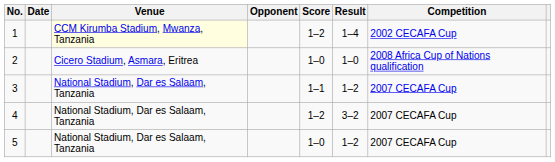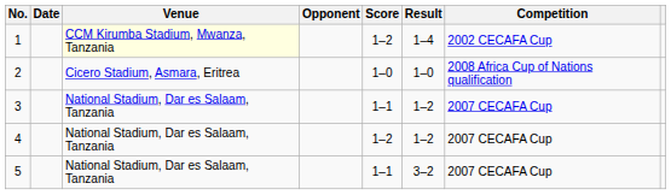 <table class="wikitable sortable">
 <tr>
 <th scope="col">No.</th>
 <th scope="col">Date</th>
 <th scope="col">Venue</th>
 <th scope="col">Opponent</th>
 <th scope="col">Score</th>
 <th scope="col">Result</th>
 <th scope="col">Competition</th>
 <th scope="col" class="unsortable"></th>
 </tr>
 <tr>
 <td align="center">1</td>
 <td></td>
 <td style="background: lightyellow;"><a href='#'>CCM Kirumba Stadium</a>, <a href='#'>Mwanza</a>, Tanzania</td>
 <td></td>
 <td align="center">1–2</td>
 <td align="center">1–4</td>
 <td><a href='#'>2002 CECAFA Cup</a></td>
 <td></td>
 </tr>
 <tr>
 <td align="center">2</td>
 <td></td>
 <td><a href='#'>Cicero Stadium</a>, <a href='#'>Asmara</a>, Eritrea</td>
 <td></td>
 <td align="center">1–0</td>
 <td align="center">1–0</td>
 <td><a href='#'>2008 Africa Cup of Nations qualification</a></td>
 <td></td>
 </tr>
 <tr>
 <td align="center">3</td>
 <td></td>
 <td><a href='#'>National Stadium</a>, <a href='#'>Dar es Salaam</a>, Tanzania</td>
 <td></td>
 <td align="center">1–1</td>
 <td align="center">1–2</td>
 <td><a href='#'>2007 CECAFA Cup</a></td>
 <td></td>
 </tr>
 <tr>
 <td align="center">4</td>
 <td></td>
 <td>National Stadium, Dar es Salaam, Tanzania</td>
 <td></td>
 <td align="center">1–2</td>
-<td align="center">3–2</td>
+<td align="center">1–2</td>
 <td>2007 CECAFA Cup</td>
 <td></td>
 </tr>
 <tr>
 <td align="center">5</td>
 <td></td>
 <td>National Stadium, Dar es Salaam, Tanzania</td>
 <td></td>
-<td align="center">1–0</td>
-<td align="center">1–2</td>
+<td align="center">1–1</td>
+<td align="center">3–2</td>
 <td>2007 CECAFA Cup</td>
 <td></td>
 </tr>
 </table>
